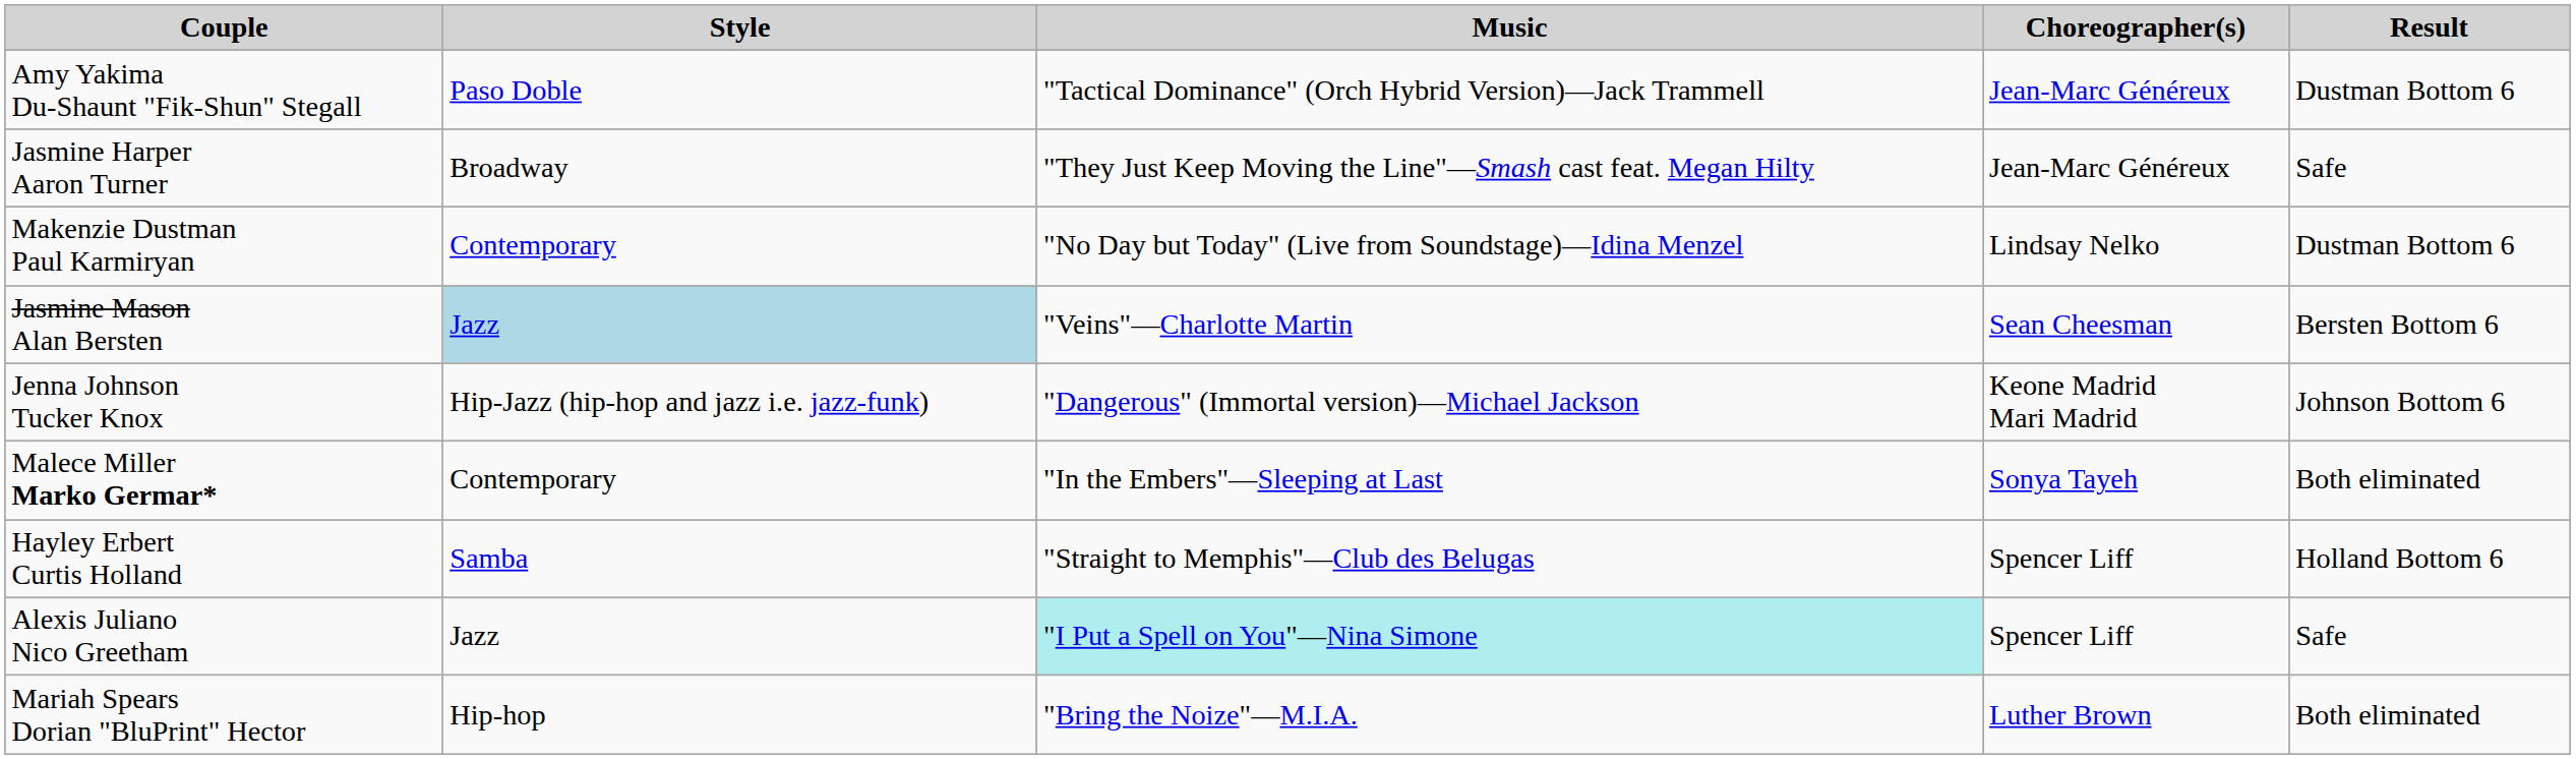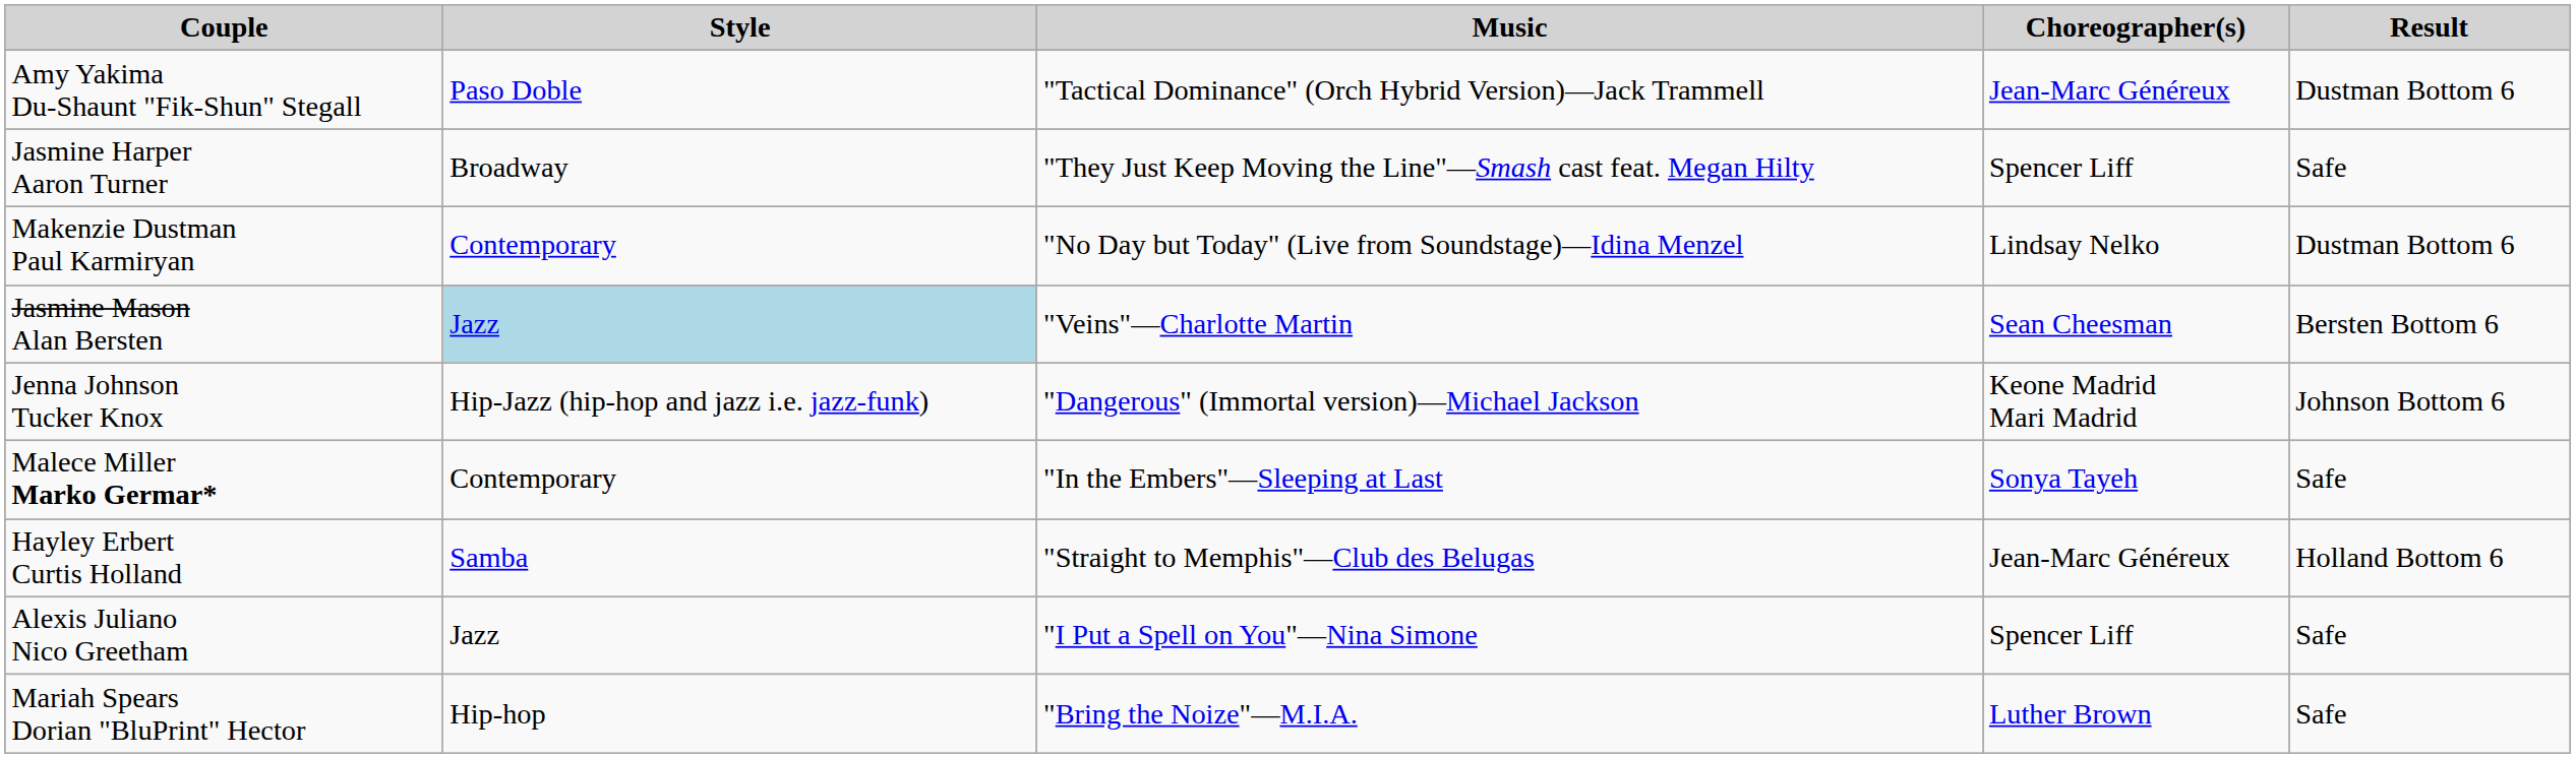 <table class="wikitable" style="width:90%;">
 <tr style="background:lightgrey; text-align:center;">
 <td><strong>Couple</strong></td>
 <td><strong>Style</strong></td>
 <td><strong>Music</strong></td>
 <td><strong>Choreographer(s)</strong></td>
 <td><strong>Result</strong></td>
 </tr>
 <tr>
 <td>Amy Yakima<br>Du-Shaunt "Fik-Shun" Stegall</td>
 <td><a href='#'>Paso Doble</a></td>
 <td>"Tactical Dominance" (Orch Hybrid Version)—Jack Trammell</td>
 <td><a href='#'>Jean-Marc Généreux</a></td>
 <td>Dustman Bottom 6</td>
 </tr>
 <tr>
 <td>Jasmine Harper<br>Aaron Turner</td>
 <td>Broadway</td>
 <td>"They Just Keep Moving the Line"—<em><a href='#'>Smash</a></em> cast feat. <a href='#'>Megan Hilty</a></td>
-<td>Jean-Marc Généreux</td>
+<td>Spencer Liff</td>
 <td>Safe</td>
 </tr>
 <tr>
 <td>Makenzie Dustman<br>Paul Karmiryan</td>
 <td><a href='#'>Contemporary</a></td>
 <td>"No Day but Today" (Live from Soundstage)—<a href='#'>Idina Menzel</a></td>
 <td>Lindsay Nelko</td>
 <td>Dustman Bottom 6</td>
 </tr>
 <tr>
 <td><s>Jasmine Mason</s><br>Alan Bersten</td>
 <td style="background: lightblue;"><a href='#'>Jazz</a></td>
 <td>"Veins"—<a href='#'>Charlotte Martin</a></td>
 <td><a href='#'>Sean Cheesman</a></td>
 <td>Bersten Bottom 6</td>
 </tr>
 <tr>
 <td>Jenna Johnson<br>Tucker Knox</td>
 <td>Hip-Jazz (hip-hop and jazz i.e. <a href='#'>jazz-funk</a>)</td>
 <td>"<a href='#'>Dangerous</a>" (Immortal version)—<a href='#'>Michael Jackson</a></td>
 <td>Keone Madrid<br>Mari Madrid</td>
 <td>Johnson Bottom 6</td>
 </tr>
 <tr>
 <td>Malece Miller<br><strong>Marko Germar*</strong></td>
 <td>Contemporary</td>
 <td>"In the Embers"—<a href='#'>Sleeping at Last</a></td>
 <td><a href='#'>Sonya Tayeh</a></td>
-<td>Both eliminated</td>
+<td>Safe</td>
 </tr>
 <tr>
 <td>Hayley Erbert<br>Curtis Holland</td>
 <td><a href='#'>Samba</a></td>
 <td>"Straight to Memphis"—<a href='#'>Club des Belugas</a></td>
-<td>Spencer Liff</td>
+<td>Jean-Marc Généreux</td>
 <td>Holland Bottom 6</td>
 </tr>
 <tr>
 <td>Alexis Juliano<br>Nico Greetham</td>
 <td>Jazz</td>
-<td style="background: paleturquoise;">"<a href='#'>I Put a Spell on You</a>"—<a href='#'>Nina Simone</a></td>
+<td>"<a href='#'>I Put a Spell on You</a>"—<a href='#'>Nina Simone</a></td>
 <td>Spencer Liff</td>
 <td>Safe</td>
 </tr>
 <tr>
 <td>Mariah Spears<br>Dorian "BluPrint" Hector</td>
 <td>Hip-hop</td>
 <td>"<a href='#'>Bring the Noize</a>"—<a href='#'>M.I.A.</a></td>
 <td><a href='#'>Luther Brown</a></td>
-<td>Both eliminated</td>
+<td>Safe</td>
 </tr>
 </table>
